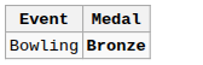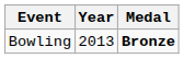 <table class="wikitable">
 <tr>
 <th>Event</th>
+<th>Year</th>
 <th>Medal</th>
 </tr>
 <tr>
 <td>Bowling</td>
+<td>2013</td>
 <td><strong>Bronze</strong></td>
 </tr>
 </table>
